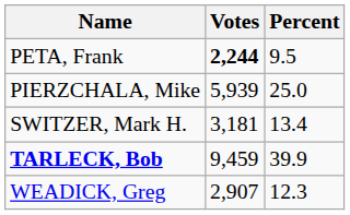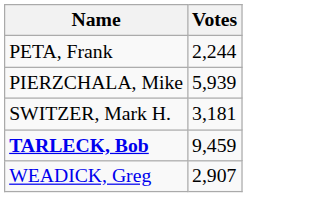 <table class="wikitable sortable">
 <tr>
 <th>Name</th>
 <th>Votes</th>
-<th>Percent</th>
 </tr>
 <tr>
 <td>PETA, Frank</td>
-<td><strong>2,244</strong></td>
-<td>9.5</td>
+<td>2,244</td>
 </tr>
 <tr>
 <td>PIERZCHALA, Mike</td>
 <td>5,939</td>
-<td>25.0</td>
 </tr>
 <tr>
 <td>SWITZER, Mark H.</td>
 <td>3,181</td>
-<td>13.4</td>
 </tr>
 <tr>
 <td><strong><a href='#'>TARLECK, Bob</a></strong></td>
 <td>9,459</td>
-<td>39.9</td>
 </tr>
 <tr>
 <td><a href='#'>WEADICK, Greg</a></td>
 <td>2,907</td>
-<td>12.3</td>
 </tr>
 </table>
